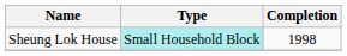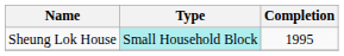 <table class="wikitable" style="text-align: center">
 <tr>
 <th>Name</th>
 <th>Type</th>
 <th>Completion</th>
 </tr>
 <tr>
 <td>Sheung Lok House</td>
 <td rowspan="1" style="background: paleturquoise;">Small Household Block</td>
-<td rowspan="1">1998</td>
+<td rowspan="1">1995</td>
 </tr>
 <tr>
 </tr>
 </table>
